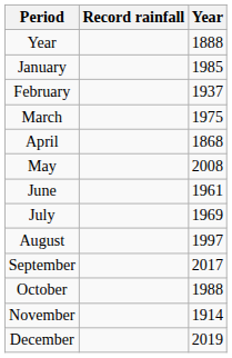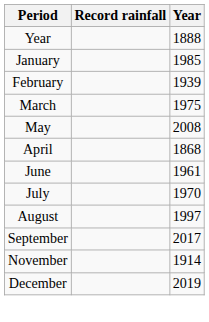 <table class="wikitable mw-collapsible sortable" style="text-align:center;">
 <tr>
 <th>Period</th>
 <th>Record rainfall</th>
 <th>Year</th>
 </tr>
 <tr>
 <td>Year</td>
 <td align="right"></td>
 <td>1888</td>
 </tr>
 <tr>
 <td>January</td>
 <td></td>
 <td>1985</td>
 </tr>
 <tr>
 <td>February</td>
 <td></td>
-<td>1937</td>
+<td>1939</td>
 </tr>
 <tr>
 <td>March</td>
 <td></td>
 <td>1975</td>
 </tr>
 <tr>
+<td>May</td>
+<td></td>
+<td>2008</td>
+</tr>
+<tr>
 <td>April</td>
 <td></td>
 <td>1868</td>
-</tr>
-<tr>
-<td>May</td>
-<td></td>
-<td>2008</td>
 </tr>
 <tr>
 <td>June</td>
 <td></td>
 <td>1961</td>
 </tr>
 <tr>
 <td>July</td>
 <td></td>
-<td>1969</td>
+<td>1970</td>
 </tr>
 <tr>
 <td>August</td>
 <td></td>
 <td>1997</td>
 </tr>
 <tr>
 <td>September</td>
 <td></td>
 <td>2017</td>
 </tr>
 <tr>
-<td>October</td>
-<td></td>
-<td>1988</td>
-</tr>
-<tr>
 <td>November</td>
 <td></td>
 <td>1914</td>
 </tr>
 <tr>
 <td>December</td>
 <td></td>
 <td>2019</td>
 </tr>
 </table>
